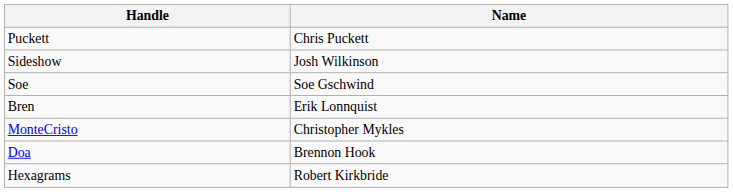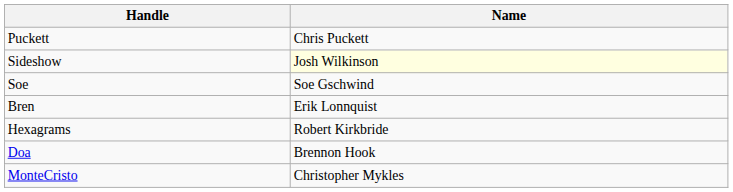 <table class="wikitable" style="width:90%; font-size:95%;">
 <tr>
 <th scope="col">Handle</th>
 <th scope="col">Name</th>
 </tr>
 <tr>
 <td>Puckett</td>
 <td>Chris Puckett</td>
 </tr>
 <tr>
 <td>Sideshow</td>
-<td>Josh Wilkinson</td>
+<td style="background: lightyellow;">Josh Wilkinson</td>
 </tr>
 <tr>
 <td>Soe</td>
 <td>Soe Gschwind</td>
 </tr>
 <tr>
 <td>Bren</td>
 <td>Erik Lonnquist</td>
 </tr>
 <tr>
-<td><a href='#'>MonteCristo</a></td>
-<td>Christopher Mykles</td>
+<td>Hexagrams</td>
+<td>Robert Kirkbride</td>
 </tr>
 <tr>
 <td><a href='#'>Doa</a></td>
 <td>Brennon Hook</td>
 </tr>
 <tr>
-<td>Hexagrams</td>
-<td>Robert Kirkbride</td>
+<td><a href='#'>MonteCristo</a></td>
+<td>Christopher Mykles</td>
 </tr>
 </table>
